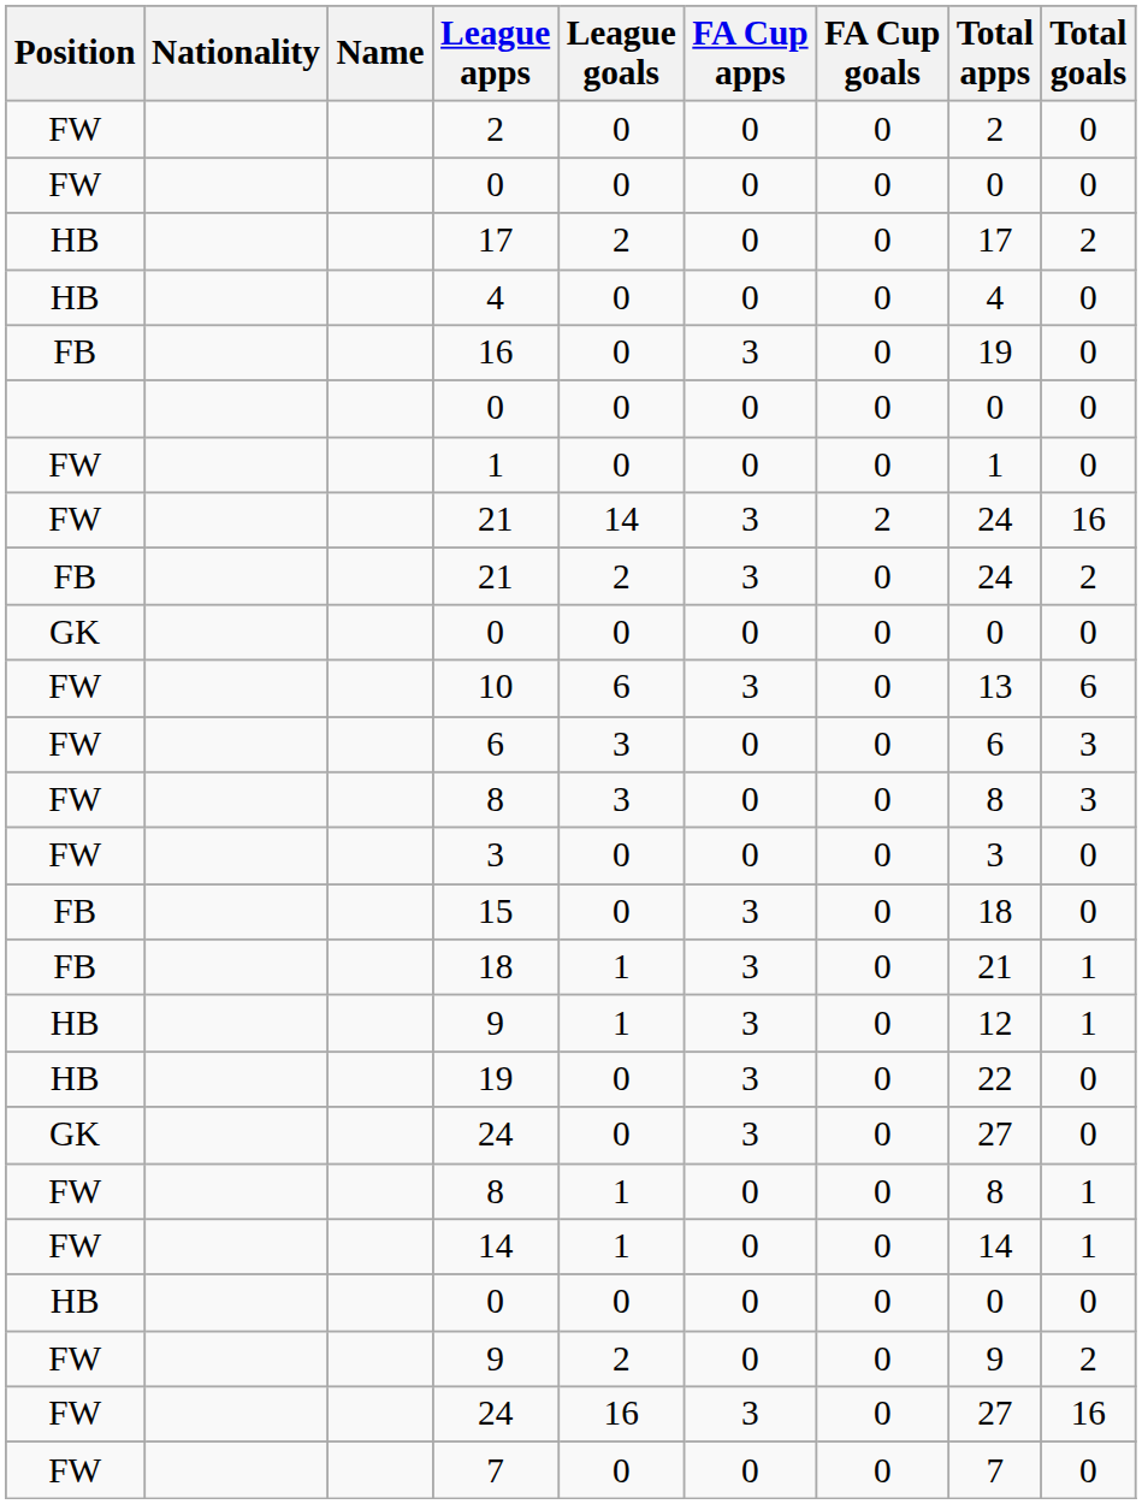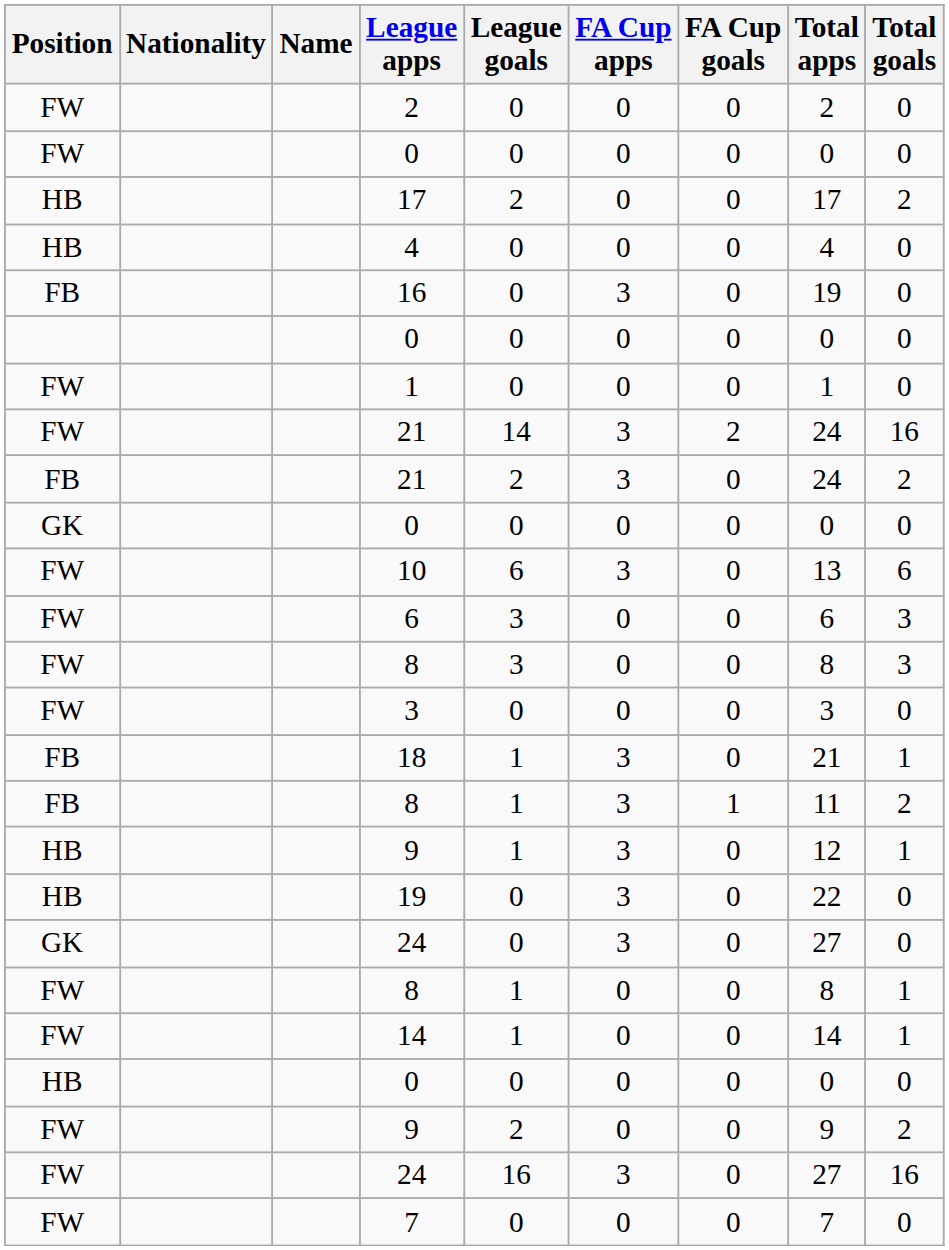 <table class="wikitable sortable" style="text-align:center">
 <tr>
 <th>Position</th>
 <th>Nationality</th>
 <th>Name</th>
 <th><a href='#'>League</a><br>apps</th>
 <th>League<br>goals</th>
 <th><a href='#'>FA Cup</a><br>apps</th>
 <th>FA  Cup<br>goals</th>
 <th>Total<br>apps</th>
 <th>Total<br>goals</th>
 </tr>
 <tr>
 <td>FW</td>
 <td></td>
 <td align="left"></td>
 <td>2</td>
 <td>0</td>
 <td>0</td>
 <td>0</td>
 <td>2</td>
 <td>0</td>
 </tr>
 <tr>
 <td>FW</td>
 <td></td>
 <td align="left"></td>
 <td>0</td>
 <td>0</td>
 <td>0</td>
 <td>0</td>
 <td>0</td>
 <td>0</td>
 </tr>
 <tr>
 <td>HB</td>
 <td></td>
 <td align="left"></td>
 <td>17</td>
 <td>2</td>
 <td>0</td>
 <td>0</td>
 <td>17</td>
 <td>2</td>
 </tr>
 <tr>
 <td>HB</td>
 <td></td>
 <td align="left"></td>
 <td>4</td>
 <td>0</td>
 <td>0</td>
 <td>0</td>
 <td>4</td>
 <td>0</td>
 </tr>
 <tr>
 <td>FB</td>
 <td></td>
 <td align="left"></td>
 <td>16</td>
 <td>0</td>
 <td>3</td>
 <td>0</td>
 <td>19</td>
 <td>0</td>
 </tr>
 <tr>
 <td></td>
 <td></td>
 <td align="left"></td>
 <td>0</td>
 <td>0</td>
 <td>0</td>
 <td>0</td>
 <td>0</td>
 <td>0</td>
 </tr>
 <tr>
 <td>FW</td>
 <td></td>
 <td align="left"></td>
 <td>1</td>
 <td>0</td>
 <td>0</td>
 <td>0</td>
 <td>1</td>
 <td>0</td>
 </tr>
 <tr>
 <td>FW</td>
 <td></td>
 <td align="left"></td>
 <td>21</td>
 <td>14</td>
 <td>3</td>
 <td>2</td>
 <td>24</td>
 <td>16</td>
 </tr>
 <tr>
 <td>FB</td>
 <td></td>
 <td align="left"></td>
 <td>21</td>
 <td>2</td>
 <td>3</td>
 <td>0</td>
 <td>24</td>
 <td>2</td>
 </tr>
 <tr>
 <td>GK</td>
 <td></td>
 <td align="left"></td>
 <td>0</td>
 <td>0</td>
 <td>0</td>
 <td>0</td>
 <td>0</td>
 <td>0</td>
 </tr>
 <tr>
 <td>FW</td>
 <td></td>
 <td align="left"></td>
 <td>10</td>
 <td>6</td>
 <td>3</td>
 <td>0</td>
 <td>13</td>
 <td>6</td>
 </tr>
 <tr>
 <td>FW</td>
 <td></td>
 <td align="left"></td>
 <td>6</td>
 <td>3</td>
 <td>0</td>
 <td>0</td>
 <td>6</td>
 <td>3</td>
 </tr>
 <tr>
 <td>FW</td>
 <td></td>
 <td align="left"></td>
 <td>8</td>
 <td>3</td>
 <td>0</td>
 <td>0</td>
 <td>8</td>
 <td>3</td>
 </tr>
 <tr>
 <td>FW</td>
 <td></td>
 <td align="left"></td>
 <td>3</td>
 <td>0</td>
 <td>0</td>
 <td>0</td>
 <td>3</td>
 <td>0</td>
 </tr>
 <tr>
 <td>FB</td>
 <td></td>
 <td align="left"></td>
-<td>15</td>
-<td>0</td>
-<td>3</td>
-<td>0</td>
-<td>18</td>
-<td>0</td>
-</tr>
-<tr>
-<td>FB</td>
-<td></td>
-<td align="left"></td>
 <td>18</td>
 <td>1</td>
 <td>3</td>
 <td>0</td>
 <td>21</td>
 <td>1</td>
+</tr>
+<tr>
+<td>FB</td>
+<td></td>
+<td align="left"></td>
+<td>8</td>
+<td>1</td>
+<td>3</td>
+<td>1</td>
+<td>11</td>
+<td>2</td>
 </tr>
 <tr>
 <td>HB</td>
 <td></td>
 <td align="left"></td>
 <td>9</td>
 <td>1</td>
 <td>3</td>
 <td>0</td>
 <td>12</td>
 <td>1</td>
 </tr>
 <tr>
 <td>HB</td>
 <td></td>
 <td align="left"></td>
 <td>19</td>
 <td>0</td>
 <td>3</td>
 <td>0</td>
 <td>22</td>
 <td>0</td>
 </tr>
 <tr>
 <td>GK</td>
 <td></td>
 <td align="left"></td>
 <td>24</td>
 <td>0</td>
 <td>3</td>
 <td>0</td>
 <td>27</td>
 <td>0</td>
 </tr>
 <tr>
 <td>FW</td>
 <td></td>
 <td align="left"></td>
 <td>8</td>
 <td>1</td>
 <td>0</td>
 <td>0</td>
 <td>8</td>
 <td>1</td>
 </tr>
 <tr>
 <td>FW</td>
 <td></td>
 <td align="left"></td>
 <td>14</td>
 <td>1</td>
 <td>0</td>
 <td>0</td>
 <td>14</td>
 <td>1</td>
 </tr>
 <tr>
 <td>HB</td>
 <td></td>
 <td align="left"></td>
 <td>0</td>
 <td>0</td>
 <td>0</td>
 <td>0</td>
 <td>0</td>
 <td>0</td>
 </tr>
 <tr>
 <td>FW</td>
 <td></td>
 <td align="left"></td>
 <td>9</td>
 <td>2</td>
 <td>0</td>
 <td>0</td>
 <td>9</td>
 <td>2</td>
 </tr>
 <tr>
 <td>FW</td>
 <td></td>
 <td align="left"></td>
 <td>24</td>
 <td>16</td>
 <td>3</td>
 <td>0</td>
 <td>27</td>
 <td>16</td>
 </tr>
 <tr>
 <td>FW</td>
 <td></td>
 <td align="left"></td>
 <td>7</td>
 <td>0</td>
 <td>0</td>
 <td>0</td>
 <td>7</td>
 <td>0</td>
 </tr>
 <tr>
 </tr>
 </table>
